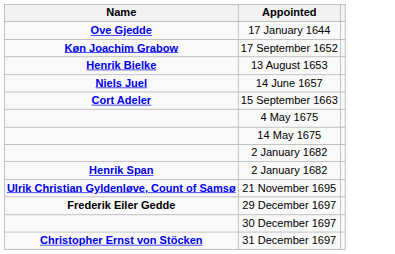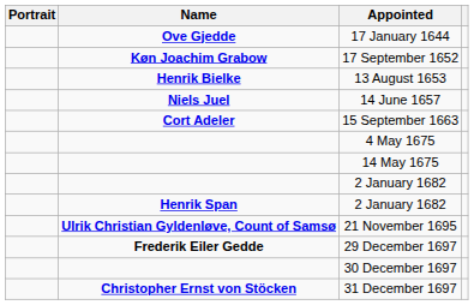 <table class="wikitable" style="text-align:center">
 <tr>
+<th>Portrait</th>
 <th>Name<br></th>
 <th>Appointed</th>
 <th></th>
 </tr>
 <tr>
+<td></td>
 <td><strong><a href='#'>Ove Gjedde</a></strong><br></td>
 <td>17 January 1644</td>
 <td></td>
 </tr>
 <tr>
+<td></td>
 <td><strong><a href='#'>Køn Joachim Grabow</a></strong><br></td>
 <td>17 September 1652</td>
 <td></td>
 </tr>
 <tr>
+<td></td>
 <td><strong><a href='#'>Henrik Bielke</a></strong><br></td>
 <td>13 August 1653</td>
 <td></td>
 </tr>
 <tr>
+<td></td>
 <td><strong><a href='#'>Niels Juel</a></strong><br></td>
 <td>14 June 1657</td>
 <td></td>
 </tr>
 <tr>
+<td></td>
 <td><strong><a href='#'>Cort Adeler</a></strong><br></td>
 <td>15 September 1663</td>
 <td></td>
 </tr>
 <tr>
+<td></td>
 <td><strong></strong><br></td>
 <td>4 May 1675</td>
 <td></td>
 </tr>
 <tr>
+<td></td>
 <td><strong></strong><br></td>
 <td>14 May 1675</td>
 <td></td>
 </tr>
 <tr>
+<td></td>
 <td><strong></strong><br></td>
 <td>2 January 1682</td>
 <td></td>
 </tr>
 <tr>
+<td></td>
 <td><strong><a href='#'>Henrik Span</a></strong><br></td>
 <td>2 January 1682</td>
 <td></td>
 </tr>
 <tr>
+<td></td>
 <td><strong><a href='#'>Ulrik Christian Gyldenløve, Count of Samsø</a></strong><br></td>
 <td>21 November 1695</td>
 <td></td>
 </tr>
 <tr>
+<td></td>
 <td><strong>Frederik Eiler Gedde</strong><br></td>
 <td>29 December 1697</td>
 <td></td>
 </tr>
 <tr>
+<td></td>
 <td><strong></strong><br></td>
 <td>30 December 1697</td>
 <td></td>
 </tr>
 <tr>
+<td></td>
 <td><strong><a href='#'>Christopher Ernst von Stöcken</a></strong><br></td>
 <td>31 December 1697</td>
 <td></td>
 </tr>
 </table>
